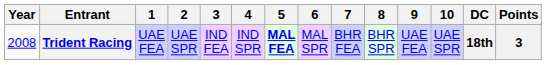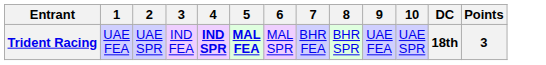 <table class="wikitable" style="text-align:center; font-size:85%">
 <tr>
-<th>Year</th>
 <th>Entrant</th>
 <th>1</th>
 <th>2</th>
 <th>3</th>
 <th>4</th>
 <th>5</th>
 <th>6</th>
 <th>7</th>
 <th>8</th>
 <th>9</th>
 <th>10</th>
 <th>DC</th>
 <th>Points</th>
 </tr>
 <tr>
-<td><a href='#'>2008</a></td>
 <th nowrap><a href='#'>Trident Racing</a></th>
 <td style="background:#CFCFFF;"><a href='#'>UAE<br>FEA</a><br></td>
 <td style="background:#CFCFFF;"><a href='#'>UAE<br>SPR</a><br></td>
 <td style="background:#EFCFFF;"><a href='#'>IND<br>FEA</a><br></td>
-<td style="background:#EFCFFF;"><a href='#'>IND<br>SPR</a><br></td>
+<td style="background:#EFCFFF;"><strong><a href='#'>IND<br>SPR</a><br></strong></td>
 <td style="background:#DFFFDF;"><strong><a href='#'>MAL<br>FEA</a><br></strong></td>
 <td style="background:#EFCFFF;"><a href='#'>MAL<br>SPR</a><br></td>
 <td style="background:#CFCFFF;"><a href='#'>BHR<br>FEA</a><br></td>
 <td style="background:#DFFFDF;"><a href='#'>BHR<br>SPR</a><br></td>
 <td style="background:#CFCFFF;"><a href='#'>UAE<br>FEA</a><br></td>
 <td style="background:#CFCFFF;"><a href='#'>UAE<br>SPR</a><br></td>
 <th>18th</th>
 <th>3</th>
 </tr>
 </table>
